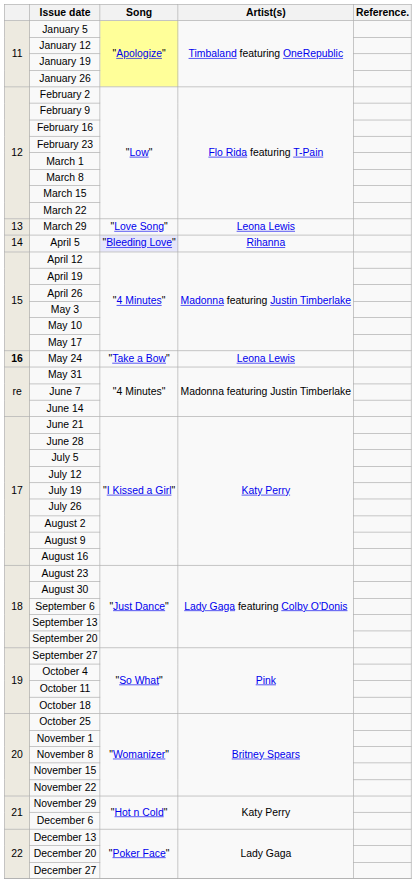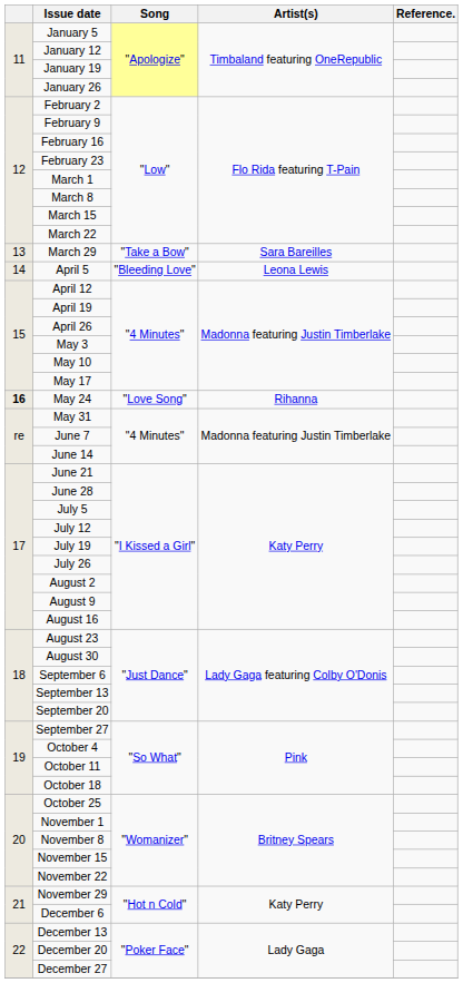 <table class="wikitable" style="text-align: center;">
 <tr>
 <th scope="col" style="width:2em;"></th>
 <th>Issue date</th>
 <th>Song</th>
 <th>Artist(s)</th>
 <th>Reference.</th>
 </tr>
 <tr>
 <td style="background-color:#EDEAE0;" rowspan="4">11</td>
 <td>January 5</td>
 <td bgcolor=#FFFF99 rowspan=4 align=center>"<a href='#'>Apologize</a>" </td>
 <td rowspan=4 align=center><a href='#'>Timbaland</a> featuring <a href='#'>OneRepublic</a></td>
 <td align=center></td>
 </tr>
 <tr>
 <td>January 12</td>
 <td align=center></td>
 </tr>
 <tr>
 <td>January 19</td>
 <td align=center></td>
 </tr>
 <tr>
 <td>January 26</td>
 <td align=center></td>
 </tr>
 <tr>
 <td style="background-color:#EDEAE0;" rowspan="8">12</td>
 <td>February 2</td>
 <td rowspan=8 align=center>"<a href='#'>Low</a>"</td>
 <td rowspan=8 align=center><a href='#'>Flo Rida</a> featuring <a href='#'>T-Pain</a></td>
 <td align=center></td>
 </tr>
 <tr>
 <td>February 9</td>
 <td align=center></td>
 </tr>
 <tr>
 <td>February 16</td>
 <td align=center></td>
 </tr>
 <tr>
 <td>February 23</td>
 <td align=center></td>
 </tr>
 <tr>
 <td>March 1</td>
 <td align=center></td>
 </tr>
 <tr>
 <td>March 8</td>
 <td align=center></td>
 </tr>
 <tr>
 <td>March 15</td>
 <td align=center></td>
 </tr>
 <tr>
 <td>March 22</td>
 <td align=center></td>
 </tr>
 <tr>
 <td style="background-color:#EDEAE0;">13</td>
 <td>March 29</td>
-<td align=center>"<a href='#'>Love Song</a>"</td>
-<td align=center><a href='#'>Leona Lewis</a></td>
+<td align=center>"<a href='#'>Take a Bow</a>"</td>
+<td align=center><a href='#'>Sara Bareilles</a></td>
 <td align=center></td>
 </tr>
 <tr>
 <td style="background-color:#EDEAE0;">14</td>
 <td>April 5</td>
-<td align=center style="background: lavender;">"<a href='#'>Bleeding Love</a>"</td>
-<td align=center><a href='#'>Rihanna</a></td>
+<td align=center>"<a href='#'>Bleeding Love</a>"</td>
+<td align=center><a href='#'>Leona Lewis</a></td>
 <td align=center></td>
 </tr>
 <tr>
 <td style="background-color:#EDEAE0;" rowspan="6">15</td>
 <td>April 12</td>
 <td rowspan=6 align=center>"<a href='#'>4 Minutes</a>"</td>
 <td rowspan=6 align=center><a href='#'>Madonna</a> featuring <a href='#'>Justin Timberlake</a></td>
 <td align=center></td>
 </tr>
 <tr>
 <td>April 19</td>
 <td align=center></td>
 </tr>
 <tr>
 <td>April 26</td>
 <td align=center></td>
 </tr>
 <tr>
 <td>May 3</td>
 <td align=center></td>
 </tr>
 <tr>
 <td>May 10</td>
 <td align=center></td>
 </tr>
 <tr>
 <td>May 17</td>
 <td align=center></td>
 </tr>
 <tr>
 <td style="background-color:#EDEAE0;"><strong>16</strong></td>
 <td>May 24</td>
-<td align=center>"<a href='#'>Take a Bow</a>"</td>
-<td align=center><a href='#'>Leona Lewis</a></td>
+<td align=center>"<a href='#'>Love Song</a>"</td>
+<td align=center><a href='#'>Rihanna</a></td>
 <td align=center></td>
 </tr>
 <tr>
 <td style="background-color:#EDEAE0;" rowspan="3">re</td>
 <td>May 31</td>
 <td rowspan=3 align=center>"4 Minutes"</td>
 <td rowspan=3 align=center>Madonna featuring Justin Timberlake</td>
 <td align=center></td>
 </tr>
 <tr>
 <td>June 7</td>
 <td align=center></td>
 </tr>
 <tr>
 <td>June 14</td>
 <td align=center></td>
 </tr>
 <tr>
 <td style="background-color:#EDEAE0;" rowspan="9">17</td>
 <td>June 21</td>
 <td rowspan=9 align=center>"<a href='#'>I Kissed a Girl</a>"</td>
 <td rowspan=9 align=center><a href='#'>Katy Perry</a></td>
 <td align=center></td>
 </tr>
 <tr>
 <td>June 28</td>
 <td align=center></td>
 </tr>
 <tr>
 <td>July 5</td>
 <td align=center></td>
 </tr>
 <tr>
 <td>July 12</td>
 <td align=center></td>
 </tr>
 <tr>
 <td>July 19</td>
 <td align=center></td>
 </tr>
 <tr>
 <td>July 26</td>
 <td align=center></td>
 </tr>
 <tr>
 <td>August 2</td>
 <td align=center></td>
 </tr>
 <tr>
 <td>August 9</td>
 <td align=center></td>
 </tr>
 <tr>
 <td>August 16</td>
 <td align=center></td>
 </tr>
 <tr>
 <td style="background-color:#EDEAE0;" rowspan="5">18</td>
 <td>August 23</td>
 <td rowspan=5 align=center>"<a href='#'>Just Dance</a>"</td>
 <td rowspan=5 align=center><a href='#'>Lady Gaga</a> featuring <a href='#'>Colby O'Donis</a></td>
 <td align=center></td>
 </tr>
 <tr>
 <td>August 30</td>
 <td align=center></td>
 </tr>
 <tr>
 <td>September 6</td>
 <td align=center></td>
 </tr>
 <tr>
 <td>September 13</td>
 <td align=center></td>
 </tr>
 <tr>
 <td>September 20</td>
 <td align=center></td>
 </tr>
 <tr>
 <td style="background-color:#EDEAE0;" rowspan="4">19</td>
 <td>September 27</td>
 <td rowspan=4 align=center>"<a href='#'>So What</a>"</td>
 <td rowspan=4 align=center><a href='#'>Pink</a></td>
 <td align=center></td>
 </tr>
 <tr>
 <td>October 4</td>
 <td align=center></td>
 </tr>
 <tr>
 <td>October 11</td>
 <td align=center></td>
 </tr>
 <tr>
 <td>October 18</td>
 <td align=center></td>
 </tr>
 <tr>
 <td style="background-color:#EDEAE0;" rowspan="5">20</td>
 <td>October 25</td>
 <td rowspan=5 align=center>"<a href='#'>Womanizer</a>"</td>
 <td rowspan=5 align=center><a href='#'>Britney Spears</a></td>
 <td align=center></td>
 </tr>
 <tr>
 <td>November 1</td>
 <td align=center></td>
 </tr>
 <tr>
 <td>November 8</td>
 <td align=center></td>
 </tr>
 <tr>
 <td>November 15</td>
 <td align=center></td>
 </tr>
 <tr>
 <td>November 22</td>
 <td align=center></td>
 </tr>
 <tr>
 <td style="background-color:#EDEAE0;" rowspan="2">21</td>
 <td>November 29</td>
 <td rowspan=2 align=center>"<a href='#'>Hot n Cold</a>"</td>
 <td rowspan=2 align=center>Katy Perry</td>
 <td align=center></td>
 </tr>
 <tr>
 <td>December 6</td>
 <td align=center></td>
 </tr>
 <tr>
 <td style="background-color:#EDEAE0;" rowspan="3">22</td>
 <td>December 13</td>
 <td rowspan=3 align=center>"<a href='#'>Poker Face</a>"</td>
 <td rowspan=3 align=center>Lady Gaga</td>
 <td align=center></td>
 </tr>
 <tr>
 <td>December 20</td>
 <td align=center></td>
 </tr>
 <tr>
 <td>December 27</td>
 <td align=center></td>
 </tr>
 <tr>
 </tr>
 </table>
